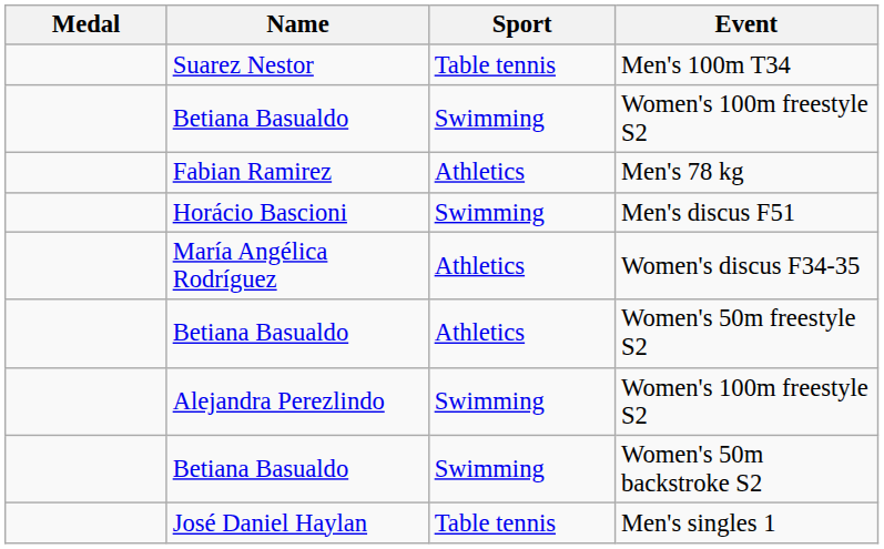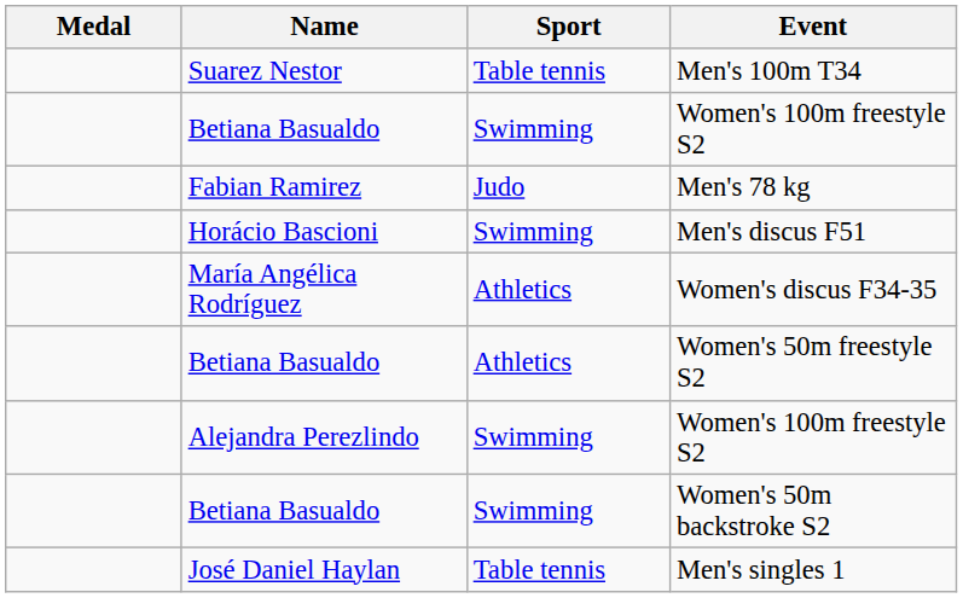 <table class="wikitable">
 <tr>
 <th style="width:6em">Medal</th>
 <th style="width:10em">Name</th>
 <th style="width:7em">Sport</th>
 <th style="width:10em">Event</th>
 </tr>
 <tr>
 <td></td>
 <td><a href='#'>Suarez Nestor</a></td>
 <td><a href='#'>Table tennis</a></td>
 <td>Men's 100m T34</td>
 </tr>
 <tr>
 <td></td>
 <td><a href='#'>Betiana Basualdo</a></td>
 <td><a href='#'>Swimming</a></td>
 <td>Women's 100m freestyle S2</td>
 </tr>
 <tr>
 <td></td>
 <td><a href='#'>Fabian Ramirez</a></td>
-<td><a href='#'>Athletics</a></td>
+<td><a href='#'>Judo</a></td>
 <td>Men's 78 kg</td>
 </tr>
 <tr>
 <td></td>
 <td><a href='#'>Horácio Bascioni</a></td>
 <td><a href='#'>Swimming</a></td>
 <td>Men's discus F51</td>
 </tr>
 <tr>
 <td></td>
 <td><a href='#'>María Angélica Rodríguez</a></td>
 <td><a href='#'>Athletics</a></td>
 <td>Women's discus F34-35</td>
 </tr>
 <tr>
 <td></td>
 <td><a href='#'>Betiana Basualdo</a></td>
 <td><a href='#'>Athletics</a></td>
 <td>Women's 50m freestyle S2</td>
 </tr>
 <tr>
 <td></td>
 <td><a href='#'>Alejandra Perezlindo</a></td>
 <td><a href='#'>Swimming</a></td>
 <td>Women's 100m freestyle S2</td>
 </tr>
 <tr>
 <td></td>
 <td><a href='#'>Betiana Basualdo</a></td>
 <td><a href='#'>Swimming</a></td>
 <td>Women's 50m backstroke S2</td>
 </tr>
 <tr>
 <td></td>
 <td><a href='#'>José Daniel Haylan</a></td>
 <td><a href='#'>Table tennis</a></td>
 <td>Men's singles 1</td>
 </tr>
 </table>
